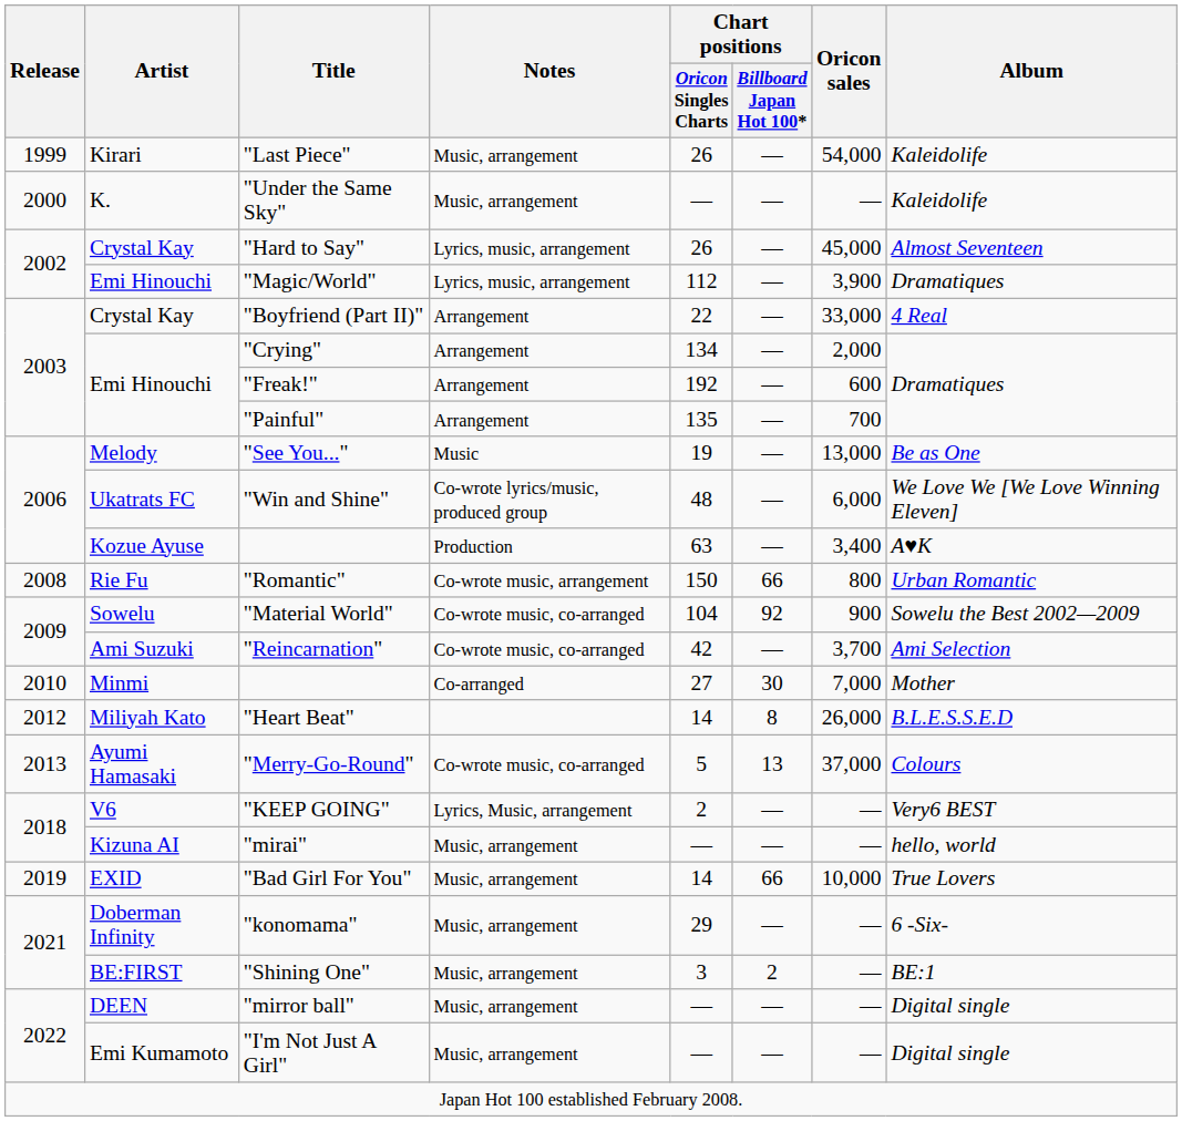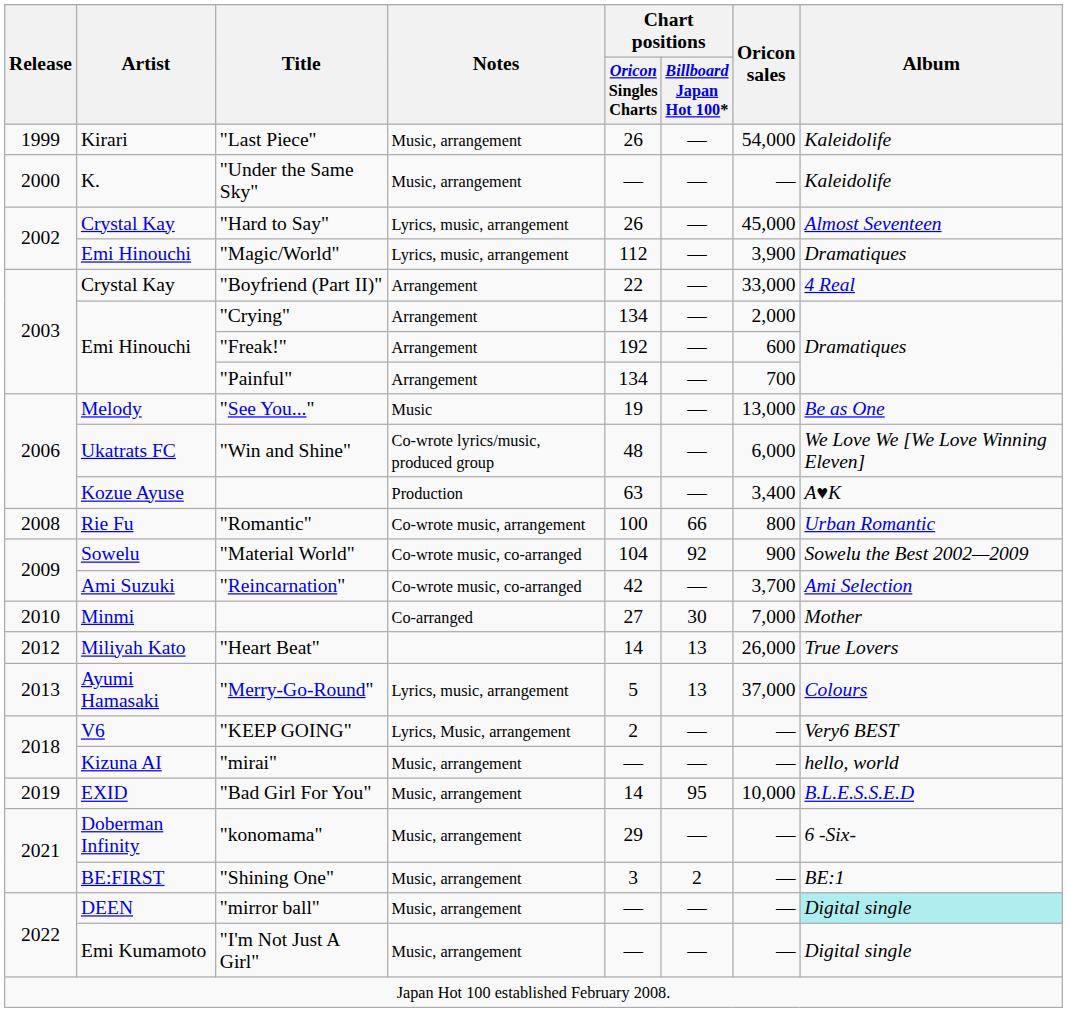 <table class="wikitable" style="text-align:center">
 <tr bgcolor="#CCCCCC">
 <th rowspan="2">Release</th>
 <th rowspan="2">Artist</th>
 <th rowspan="2">Title</th>
 <th rowspan="2">Notes</th>
 <th colspan="2">Chart positions</th>
 <th rowspan="2">Oricon<br>sales<br></th>
 <th rowspan="2">Album</th>
 </tr>
 <tr style="font-size:smaller;">
 <th width="35"><em><a href='#'>Oricon</a></em> Singles Charts<br></th>
 <th width="35"><em><a href='#'>Billboard</a></em> <a href='#'>Japan Hot 100</a>*<br></th>
 </tr>
 <tr>
 <td rowspan="1">1999</td>
 <td align="left" rowspan="1">Kirari</td>
 <td align="left">"Last Piece"</td>
 <td align="left"><small>Music, arrangement</small></td>
 <td>26</td>
 <td>—</td>
 <td align="right">54,000</td>
 <td align="left" rowspan="1"><em>Kaleidolife</em></td>
 </tr>
 <tr>
 <td rowspan="1">2000</td>
 <td align="left" rowspan="1">K.</td>
 <td align="left">"Under the Same Sky"</td>
 <td align="left"><small>Music, arrangement</small></td>
 <td>—</td>
 <td>—</td>
 <td align="right">—</td>
 <td align="left" rowspan="1"><em>Kaleidolife</em></td>
 </tr>
 <tr>
 <td rowspan="2">2002</td>
 <td align="left" rowspan="1"><a href='#'>Crystal Kay</a></td>
 <td align="left">"Hard to Say"</td>
 <td align="left"><small>Lyrics, music, arrangement</small></td>
 <td>26</td>
 <td>—</td>
 <td align="right">45,000</td>
 <td align="left" rowspan="1"><em><a href='#'>Almost Seventeen</a></em></td>
 </tr>
 <tr>
 <td align="left" rowspan="1"><a href='#'>Emi Hinouchi</a></td>
 <td align="left">"Magic/World"</td>
 <td align="left"><small>Lyrics, music, arrangement</small></td>
 <td>112</td>
 <td>—</td>
 <td align="right">3,900</td>
 <td align="left" rowspan="1"><em>Dramatiques</em></td>
 </tr>
 <tr>
 <td rowspan="4">2003</td>
 <td align="left" rowspan="1">Crystal Kay</td>
 <td align="left">"Boyfriend (Part II)"</td>
 <td align="left"><small>Arrangement</small></td>
 <td>22</td>
 <td>—</td>
 <td align="right">33,000</td>
 <td align="left" rowspan="1"><em><a href='#'>4 Real</a></em></td>
 </tr>
 <tr>
 <td align="left" rowspan="3">Emi Hinouchi</td>
 <td align="left">"Crying"</td>
 <td align="left"><small>Arrangement</small></td>
 <td>134</td>
 <td>—</td>
 <td align="right">2,000</td>
 <td align="left" rowspan="3"><em>Dramatiques</em></td>
 </tr>
 <tr>
 <td align="left">"Freak!"</td>
 <td align="left"><small>Arrangement</small></td>
 <td>192</td>
 <td>—</td>
 <td align="right">600</td>
 </tr>
 <tr>
 <td align="left">"Painful"</td>
 <td align="left"><small>Arrangement</small></td>
-<td>135</td>
+<td>134</td>
 <td>—</td>
 <td align="right">700</td>
 </tr>
 <tr>
 <td rowspan="3">2006</td>
 <td align="left"><a href='#'>Melody</a></td>
 <td align="left">"<a href='#'>See You...</a>"</td>
 <td align="left"><small>Music</small></td>
 <td>19</td>
 <td>—</td>
 <td align="right">13,000</td>
 <td align="left" rowspan="1"><em><a href='#'>Be as One</a></em></td>
 </tr>
 <tr>
 <td align="left"><a href='#'>Ukatrats FC</a></td>
 <td align="left">"Win and Shine"</td>
 <td align="left"><small>Co-wrote lyrics/music, produced group</small></td>
 <td>48</td>
 <td>—</td>
 <td align="right">6,000</td>
 <td align="left" rowspan="1"><em>We Love We [We Love Winning Eleven]</em></td>
 </tr>
 <tr>
 <td align="left"><a href='#'>Kozue Ayuse</a></td>
 <td align="left"></td>
 <td align="left"><small>Production</small></td>
 <td>63</td>
 <td>—</td>
 <td align="right">3,400</td>
 <td align="left" rowspan="1"><em>A♥K</em></td>
 </tr>
 <tr>
 <td rowspan="1">2008</td>
 <td align="left"><a href='#'>Rie Fu</a></td>
 <td align="left">"Romantic"</td>
 <td align="left"><small>Co-wrote music, arrangement</small></td>
-<td>150</td>
+<td>100</td>
 <td>66</td>
 <td align="right">800</td>
 <td align="left" rowspan="1"><em><a href='#'>Urban Romantic</a></em></td>
 </tr>
 <tr>
 <td rowspan="2">2009</td>
 <td align="left"><a href='#'>Sowelu</a></td>
 <td align="left">"Material World"</td>
 <td align="left"><small>Co-wrote music, co-arranged</small></td>
 <td>104</td>
 <td>92</td>
 <td align="right">900</td>
 <td align="left" rowspan="1"><em>Sowelu the Best 2002—2009</em></td>
 </tr>
 <tr>
 <td align="left"><a href='#'>Ami Suzuki</a></td>
 <td align="left">"<a href='#'>Reincarnation</a>"</td>
 <td align="left"><small>Co-wrote music, co-arranged</small></td>
 <td>42</td>
 <td>—</td>
 <td align="right">3,700</td>
 <td align="left" rowspan="1"><em><a href='#'>Ami Selection</a></em></td>
 </tr>
 <tr>
 <td rowspan="1">2010</td>
 <td align="left"><a href='#'>Minmi</a></td>
 <td align="left"></td>
 <td align="left"><small>Co-arranged</small></td>
 <td>27</td>
 <td>30</td>
 <td align="right">7,000</td>
 <td align="left" rowspan="1"><em>Mother</em></td>
 </tr>
 <tr>
 <td rowspan="1">2012</td>
 <td align="left"><a href='#'>Miliyah Kato</a></td>
 <td align="left">"Heart Beat"</td>
 <td align="left"></td>
 <td>14</td>
-<td>8</td>
+<td>13</td>
 <td align="right">26,000</td>
-<td align="left" rowspan="1"><em><a href='#'>B.L.E.S.S.E.D</a></em></td>
+<td align="left" rowspan="1"><em>True Lovers</em></td>
 </tr>
 <tr>
 <td rowspan="1">2013</td>
 <td align="left"><a href='#'>Ayumi Hamasaki</a></td>
 <td align="left">"<a href='#'>Merry-Go-Round</a>"</td>
-<td align="left"><small>Co-wrote music, co-arranged</small></td>
+<td align="left"><small>Lyrics, music, arrangement</small></td>
 <td>5</td>
 <td>13</td>
 <td align="right">37,000</td>
 <td align="left" rowspan="1"><em><a href='#'>Colours</a></em></td>
 </tr>
 <tr>
 <td rowspan="2">2018</td>
 <td align="left" rowspan="1"><a href='#'>V6</a></td>
 <td align="left">"KEEP GOING"</td>
 <td align="left"><small>Lyrics, Music, arrangement</small></td>
 <td>2</td>
 <td>—</td>
 <td align="right">—</td>
 <td align="left" rowspan="1"><em>Very6 BEST</em></td>
 </tr>
 <tr>
 <td align="left" rowspan="1"><a href='#'>Kizuna AI</a></td>
 <td align="left">"mirai"</td>
 <td align="left"><small>Music, arrangement</small></td>
 <td>—</td>
 <td>—</td>
 <td align="right">—</td>
 <td align="left" rowspan="1"><em>hello, world</em></td>
 </tr>
 <tr>
 <td rowspan="1">2019</td>
 <td align="left" rowspan="1"><a href='#'>EXID</a></td>
 <td align="left">"Bad Girl For You"</td>
 <td align="left"><small>Music, arrangement</small></td>
 <td>14</td>
-<td>66</td>
+<td>95</td>
 <td align="right">10,000</td>
-<td align="left" rowspan="1"><em>True Lovers</em></td>
+<td align="left" rowspan="1"><em><a href='#'>B.L.E.S.S.E.D</a></em></td>
 </tr>
 <tr>
 <td rowspan="2">2021</td>
 <td align="left" rowspan="1"><a href='#'>Doberman Infinity</a></td>
 <td align="left">"konomama"</td>
 <td align="left"><small>Music, arrangement</small></td>
 <td>29</td>
 <td>—</td>
 <td align="right">—</td>
 <td align="left" rowspan="1"><em>6 -Six-</em></td>
 </tr>
 <tr>
 <td align="left" rowspan="1"><a href='#'>BE:FIRST</a></td>
 <td align="left">"Shining One"</td>
 <td align="left"><small>Music, arrangement</small></td>
 <td>3</td>
 <td>2</td>
 <td align="right">—</td>
 <td align="left" rowspan="1"><em>BE:1</em></td>
 </tr>
 <tr>
 <td rowspan="2">2022</td>
 <td align="left" rowspan="1"><a href='#'>DEEN</a></td>
 <td align="left">"mirror ball"</td>
 <td align="left"><small>Music, arrangement</small></td>
 <td>—</td>
 <td>—</td>
 <td align="right">—</td>
-<td align="left" rowspan="1"><em>Digital single</em></td>
+<td align="left" rowspan="1" style="background: paleturquoise;"><em>Digital single</em></td>
 </tr>
 <tr>
 <td align="left" rowspan="1">Emi Kumamoto</td>
 <td align="left">"I'm Not Just A Girl"</td>
 <td align="left"><small>Music, arrangement</small></td>
 <td>—</td>
 <td>—</td>
 <td align="right">—</td>
 <td align="left" rowspan="1"><em>Digital single</em></td>
 </tr>
 <tr>
 <td colspan="8"><small>Japan Hot 100 established February 2008.</small></td>
 </tr>
 </table>
